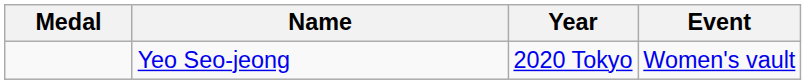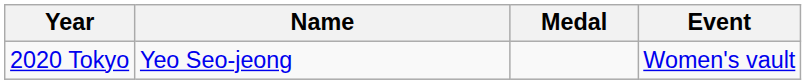 <table class="wikitable sortable">
 <tr>
+<th>Year</th>
+<th width=250>Name</th>
 <th style="width:5em;">Medal</th>
-<th width=250>Name</th>
-<th>Year</th>
 <th>Event</th>
 </tr>
 <tr>
+<td> <a href='#'>2020 Tokyo</a></td>
+<td><a href='#'>Yeo Seo-jeong</a></td>
 <td></td>
-<td><a href='#'>Yeo Seo-jeong</a></td>
-<td> <a href='#'>2020 Tokyo</a></td>
 <td><a href='#'>Women's vault</a></td>
 </tr>
 </table>
